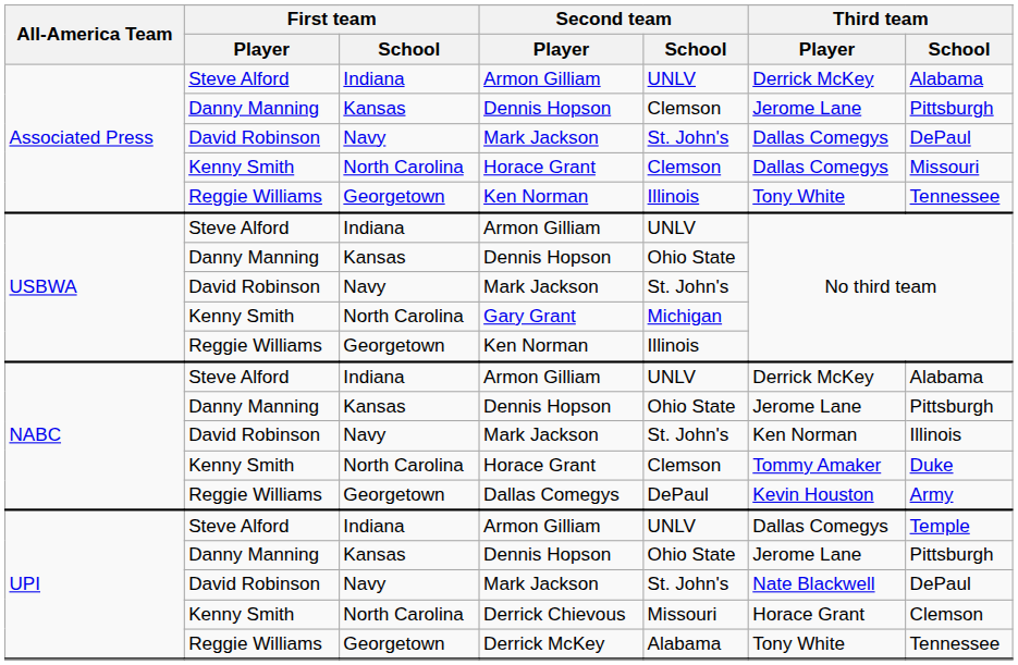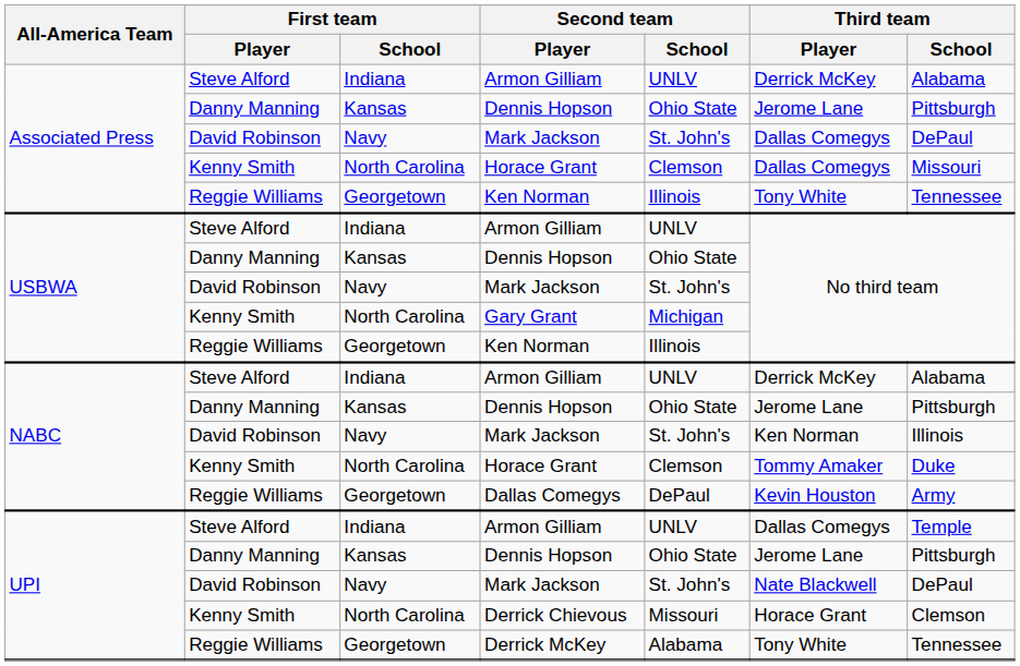 <table class="wikitable" style="width:98%;">
 <tr>
 <th rowspan=3>All-America Team</th>
 </tr>
 <tr>
 <th colspan=2>First team</th>
 <th colspan=2>Second team</th>
 <th colspan=2>Third team</th>
 </tr>
 <tr>
 <th>Player</th>
 <th>School</th>
 <th>Player</th>
 <th>School</th>
 <th>Player</th>
 <th>School</th>
 </tr>
 <tr>
 <td rowspan=5><a href='#'>Associated Press</a></td>
 <td><a href='#'>Steve Alford</a></td>
 <td><a href='#'>Indiana</a></td>
 <td><a href='#'>Armon Gilliam</a></td>
 <td><a href='#'>UNLV</a></td>
 <td><a href='#'>Derrick McKey</a></td>
 <td><a href='#'>Alabama</a></td>
 </tr>
 <tr>
 <td><a href='#'>Danny Manning</a></td>
 <td><a href='#'>Kansas</a></td>
 <td><a href='#'>Dennis Hopson</a></td>
-<td>Clemson</td>
+<td><a href='#'>Ohio State</a></td>
 <td><a href='#'>Jerome Lane</a></td>
 <td><a href='#'>Pittsburgh</a></td>
 </tr>
 <tr>
 <td><a href='#'>David Robinson</a></td>
 <td><a href='#'>Navy</a></td>
 <td><a href='#'>Mark Jackson</a></td>
 <td><a href='#'>St. John's</a></td>
 <td><a href='#'>Dallas Comegys</a></td>
 <td><a href='#'>DePaul</a></td>
 </tr>
 <tr>
 <td><a href='#'>Kenny Smith</a></td>
 <td><a href='#'>North Carolina</a></td>
 <td><a href='#'>Horace Grant</a></td>
 <td><a href='#'>Clemson</a></td>
 <td><a href='#'>Dallas Comegys</a></td>
 <td><a href='#'>Missouri</a></td>
 </tr>
 <tr>
 <td><a href='#'>Reggie Williams</a></td>
 <td><a href='#'>Georgetown</a></td>
 <td><a href='#'>Ken Norman</a></td>
 <td><a href='#'>Illinois</a></td>
 <td><a href='#'>Tony White</a></td>
 <td><a href='#'>Tennessee</a></td>
 </tr>
 <tr style = "border-top:2px solid black;">
 <td rowspan=5><a href='#'>USBWA</a></td>
 <td>Steve Alford</td>
 <td>Indiana</td>
 <td>Armon Gilliam</td>
 <td>UNLV</td>
 <td rowspan=5 colspan=3 align=center>No third team</td>
 </tr>
 <tr>
 <td>Danny Manning</td>
 <td>Kansas</td>
 <td>Dennis Hopson</td>
 <td>Ohio State</td>
 </tr>
 <tr>
 <td>David Robinson</td>
 <td>Navy</td>
 <td>Mark Jackson</td>
 <td>St. John's</td>
 </tr>
 <tr>
 <td>Kenny Smith</td>
 <td>North Carolina</td>
 <td><a href='#'>Gary Grant</a></td>
 <td><a href='#'>Michigan</a></td>
 </tr>
 <tr>
 <td>Reggie Williams</td>
 <td>Georgetown</td>
 <td>Ken Norman</td>
 <td>Illinois</td>
 </tr>
 <tr style = "border-top:2px solid black;">
 <td rowspan=5><a href='#'>NABC</a></td>
 <td>Steve Alford</td>
 <td>Indiana</td>
 <td>Armon Gilliam</td>
 <td>UNLV</td>
 <td>Derrick McKey</td>
 <td>Alabama</td>
 </tr>
 <tr>
 <td>Danny Manning</td>
 <td>Kansas</td>
 <td>Dennis Hopson</td>
 <td>Ohio State</td>
 <td>Jerome Lane</td>
 <td>Pittsburgh</td>
 </tr>
 <tr>
 <td>David Robinson</td>
 <td>Navy</td>
 <td>Mark Jackson</td>
 <td>St. John's</td>
 <td>Ken Norman</td>
 <td>Illinois</td>
 </tr>
 <tr>
 <td>Kenny Smith</td>
 <td>North Carolina</td>
 <td>Horace Grant</td>
 <td>Clemson</td>
 <td><a href='#'>Tommy Amaker</a></td>
 <td><a href='#'>Duke</a></td>
 </tr>
 <tr>
 <td>Reggie Williams</td>
 <td>Georgetown</td>
 <td>Dallas Comegys</td>
 <td>DePaul</td>
 <td><a href='#'>Kevin Houston</a></td>
 <td><a href='#'>Army</a></td>
 </tr>
 <tr style = "border-top:2px solid black;">
 <td rowspan=5><a href='#'>UPI</a></td>
 <td>Steve Alford</td>
 <td>Indiana</td>
 <td>Armon Gilliam</td>
 <td>UNLV</td>
 <td>Dallas Comegys</td>
 <td><a href='#'>Temple</a></td>
 </tr>
 <tr>
 <td>Danny Manning</td>
 <td>Kansas</td>
 <td>Dennis Hopson</td>
 <td>Ohio State</td>
 <td>Jerome Lane</td>
 <td>Pittsburgh</td>
 </tr>
 <tr>
 <td>David Robinson</td>
 <td>Navy</td>
 <td>Mark Jackson</td>
 <td>St. John's</td>
 <td><a href='#'>Nate Blackwell</a></td>
 <td>DePaul</td>
 </tr>
 <tr>
 <td>Kenny Smith</td>
 <td>North Carolina</td>
 <td>Derrick Chievous</td>
 <td>Missouri</td>
 <td>Horace Grant</td>
 <td>Clemson</td>
 </tr>
 <tr>
 <td>Reggie Williams</td>
 <td>Georgetown</td>
 <td>Derrick McKey</td>
 <td>Alabama</td>
 <td>Tony White</td>
 <td>Tennessee</td>
 </tr>
 <tr style = "border-top:2px solid black;">
 </tr>
 </table>
